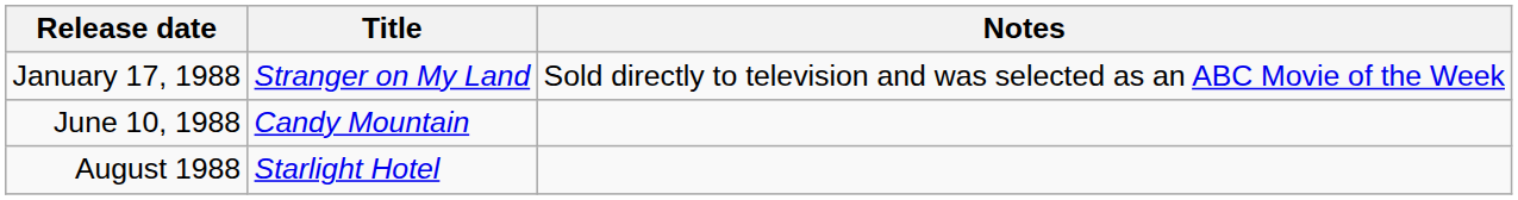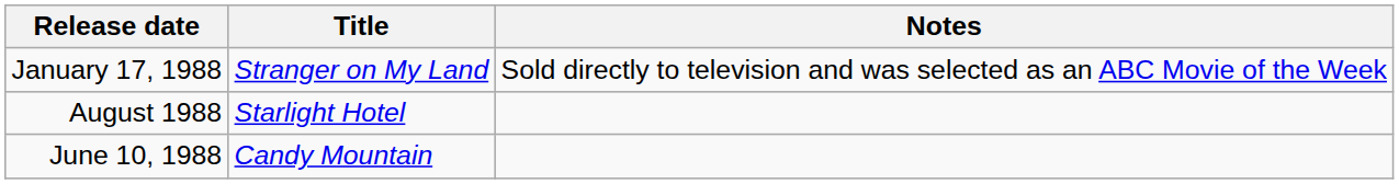 <table class="wikitable sortable">
 <tr>
 <th>Release date</th>
 <th>Title</th>
 <th>Notes</th>
 </tr>
 <tr>
 <td align="right">January 17, 1988</td>
 <td><em><a href='#'>Stranger on My Land</a></em></td>
 <td>Sold directly to television and was selected as an <a href='#'>ABC Movie of the Week</a></td>
 </tr>
 <tr>
+<td align="right">August 1988</td>
+<td><em><a href='#'>Starlight Hotel</a></em></td>
+<td></td>
+</tr>
+<tr>
 <td align="right">June 10, 1988</td>
 <td><em><a href='#'>Candy Mountain</a></em></td>
 <td></td>
 </tr>
-<tr>
-<td align="right">August 1988</td>
-<td><em><a href='#'>Starlight Hotel</a></em></td>
-<td></td>
-</tr>
 </table>
